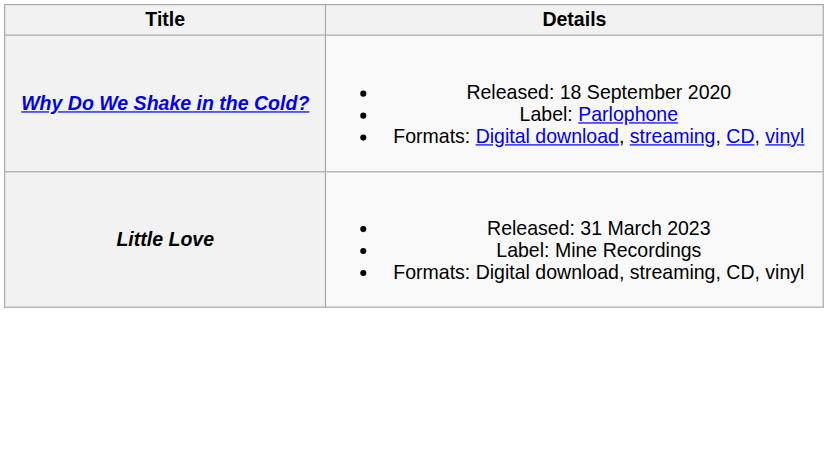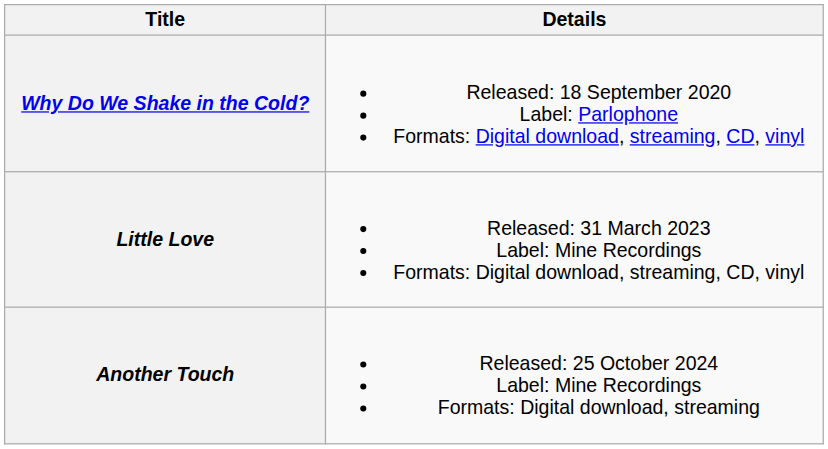 <table class="wikitable plainrowheaders" style="text-align:center;">
 <tr>
 <th scope="col" style="width:16em;">Title</th>
 <th scope="col" style="width:25em;">Details</th>
 </tr>
 <tr>
 <th scope="row"><em><a href='#'>Why Do We Shake in the Cold?</a></em></th>
 <td><br><ul><li>Released: 18 September 2020</li><li>Label: <a href='#'>Parlophone</a></li><li>Formats: <a href='#'>Digital download</a>, <a href='#'>streaming</a>, <a href='#'>CD</a>, <a href='#'>vinyl</a></li></ul></td>
 </tr>
 <tr>
 <th scope="row"><em>Little Love</em></th>
 <td><br><ul><li>Released: 31 March 2023</li><li>Label: Mine Recordings</li><li>Formats: Digital download, streaming, CD, vinyl</li></ul></td>
 </tr>
+<tr>
+<th scope="row"><em>Another Touch</em></th>
+<td><br><ul><li>Released: 25 October 2024</li><li>Label: Mine Recordings</li><li>Formats: Digital download, streaming</li></ul></td>
+</tr>
 </table>
